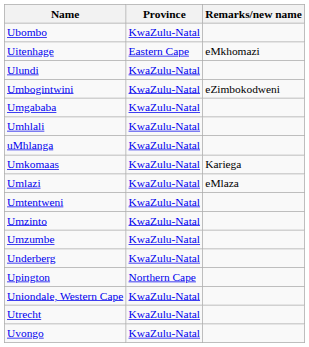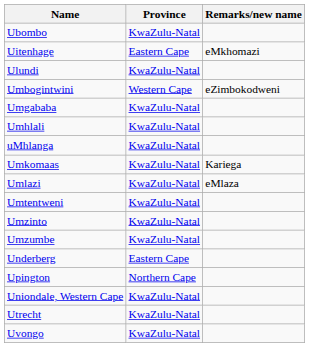 <table class="wikitable sortable" style="font-size: 95%;">
 <tr>
 <th>Name</th>
 <th>Province</th>
 <th>Remarks/new name</th>
 </tr>
 <tr>
 <td><a href='#'>Ubombo</a></td>
 <td><a href='#'>KwaZulu-Natal</a></td>
 <td></td>
 </tr>
 <tr>
 <td><a href='#'>Uitenhage</a></td>
 <td><a href='#'>Eastern Cape</a></td>
 <td>eMkhomazi</td>
 </tr>
 <tr>
 <td><a href='#'>Ulundi</a></td>
 <td><a href='#'>KwaZulu-Natal</a></td>
 <td></td>
 </tr>
 <tr>
 <td><a href='#'>Umbogintwini</a></td>
-<td><a href='#'>KwaZulu-Natal</a></td>
+<td><a href='#'>Western Cape</a></td>
 <td>eZimbokodweni</td>
 </tr>
 <tr>
 <td><a href='#'>Umgababa</a></td>
 <td><a href='#'>KwaZulu-Natal</a></td>
 <td></td>
 </tr>
 <tr>
 <td><a href='#'>Umhlali</a></td>
 <td><a href='#'>KwaZulu-Natal</a></td>
 <td></td>
 </tr>
 <tr>
 <td><a href='#'>uMhlanga</a></td>
 <td><a href='#'>KwaZulu-Natal</a></td>
 <td></td>
 </tr>
 <tr>
 <td><a href='#'>Umkomaas</a></td>
 <td><a href='#'>KwaZulu-Natal</a></td>
 <td>Kariega</td>
 </tr>
 <tr>
 <td><a href='#'>Umlazi</a></td>
 <td><a href='#'>KwaZulu-Natal</a></td>
 <td>eMlaza</td>
 </tr>
 <tr>
 <td><a href='#'>Umtentweni</a></td>
 <td><a href='#'>KwaZulu-Natal</a></td>
 <td></td>
 </tr>
 <tr>
 <td><a href='#'>Umzinto</a></td>
 <td><a href='#'>KwaZulu-Natal</a></td>
 <td></td>
 </tr>
 <tr>
 <td><a href='#'>Umzumbe</a></td>
 <td><a href='#'>KwaZulu-Natal</a></td>
 <td></td>
 </tr>
 <tr>
 <td><a href='#'>Underberg</a></td>
-<td><a href='#'>KwaZulu-Natal</a></td>
+<td><a href='#'>Eastern Cape</a></td>
 <td></td>
 </tr>
 <tr>
 <td><a href='#'>Upington</a></td>
 <td><a href='#'>Northern Cape</a></td>
 <td></td>
 </tr>
 <tr>
 <td><a href='#'>Uniondale, Western Cape</a></td>
 <td><a href='#'>KwaZulu-Natal</a></td>
 <td></td>
 </tr>
 <tr>
 <td><a href='#'>Utrecht</a></td>
 <td><a href='#'>KwaZulu-Natal</a></td>
 <td></td>
 </tr>
 <tr>
 <td><a href='#'>Uvongo</a></td>
 <td><a href='#'>KwaZulu-Natal</a></td>
 <td></td>
 </tr>
 </table>
